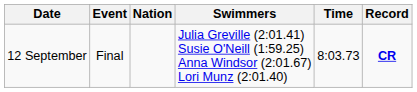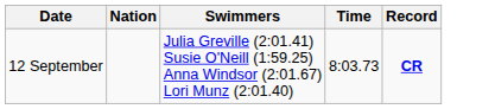 <table class=wikitable style=text-align:center>
 <tr>
 <th>Date</th>
-<th>Event</th>
 <th>Nation</th>
 <th>Swimmers</th>
 <th>Time</th>
 <th>Record</th>
 </tr>
 <tr>
 <td>12 September</td>
-<td>Final</td>
 <td align=left></td>
 <td align=left><a href='#'>Julia Greville</a> (2:01.41)<br><a href='#'>Susie O'Neill</a> (1:59.25)<br><a href='#'>Anna Windsor</a> (2:01.67)<br><a href='#'>Lori Munz</a> (2:01.40)</td>
 <td>8:03.73</td>
 <td><strong><a href='#'>CR</a></strong></td>
 </tr>
 </table>
